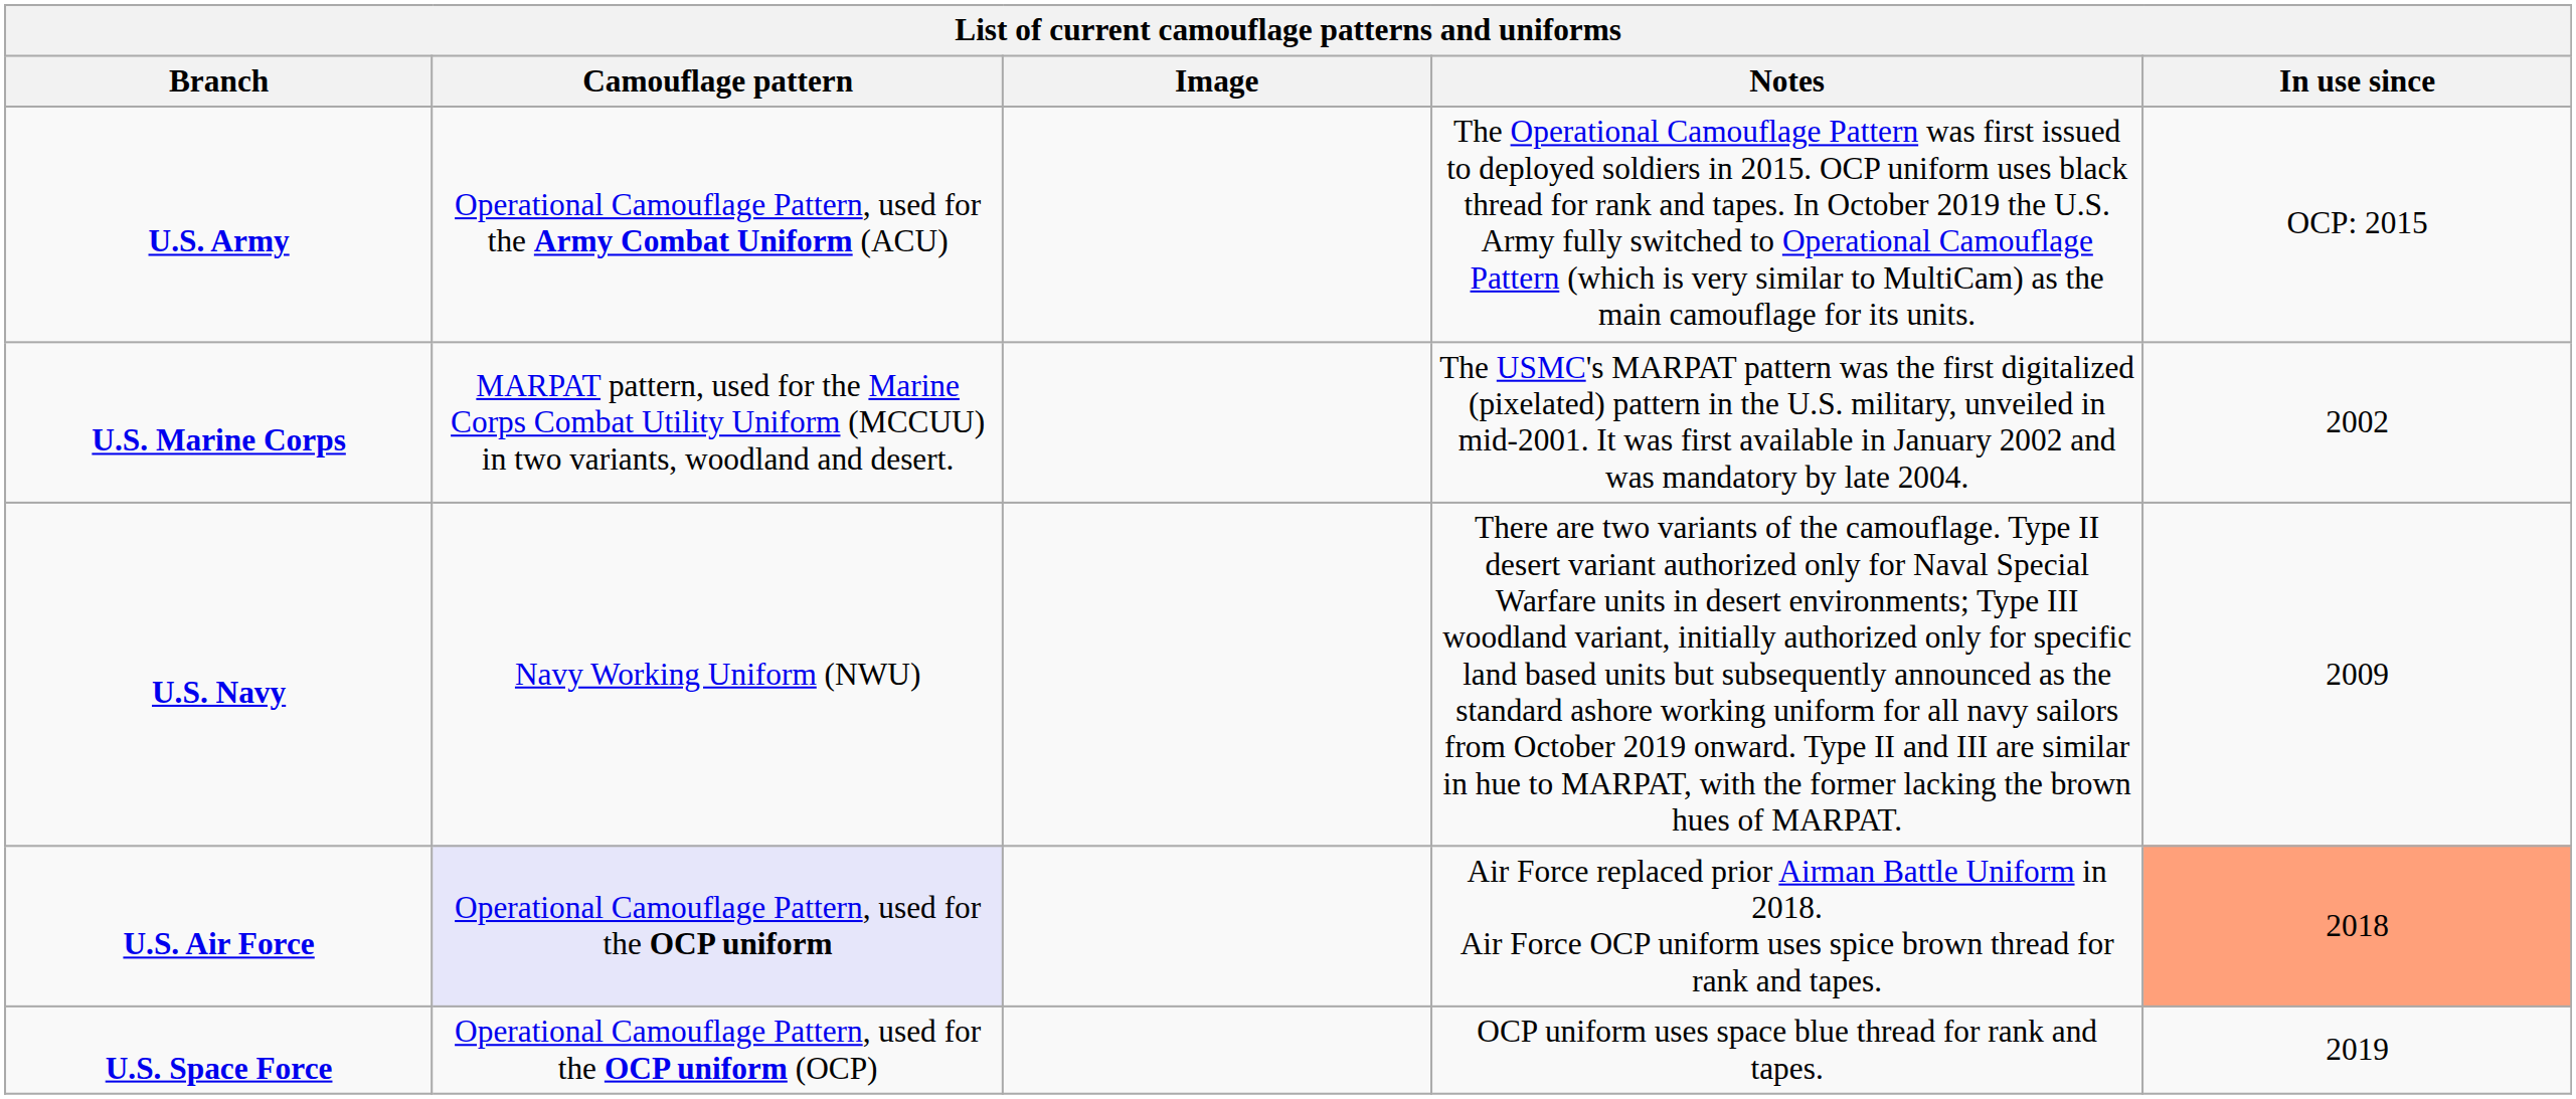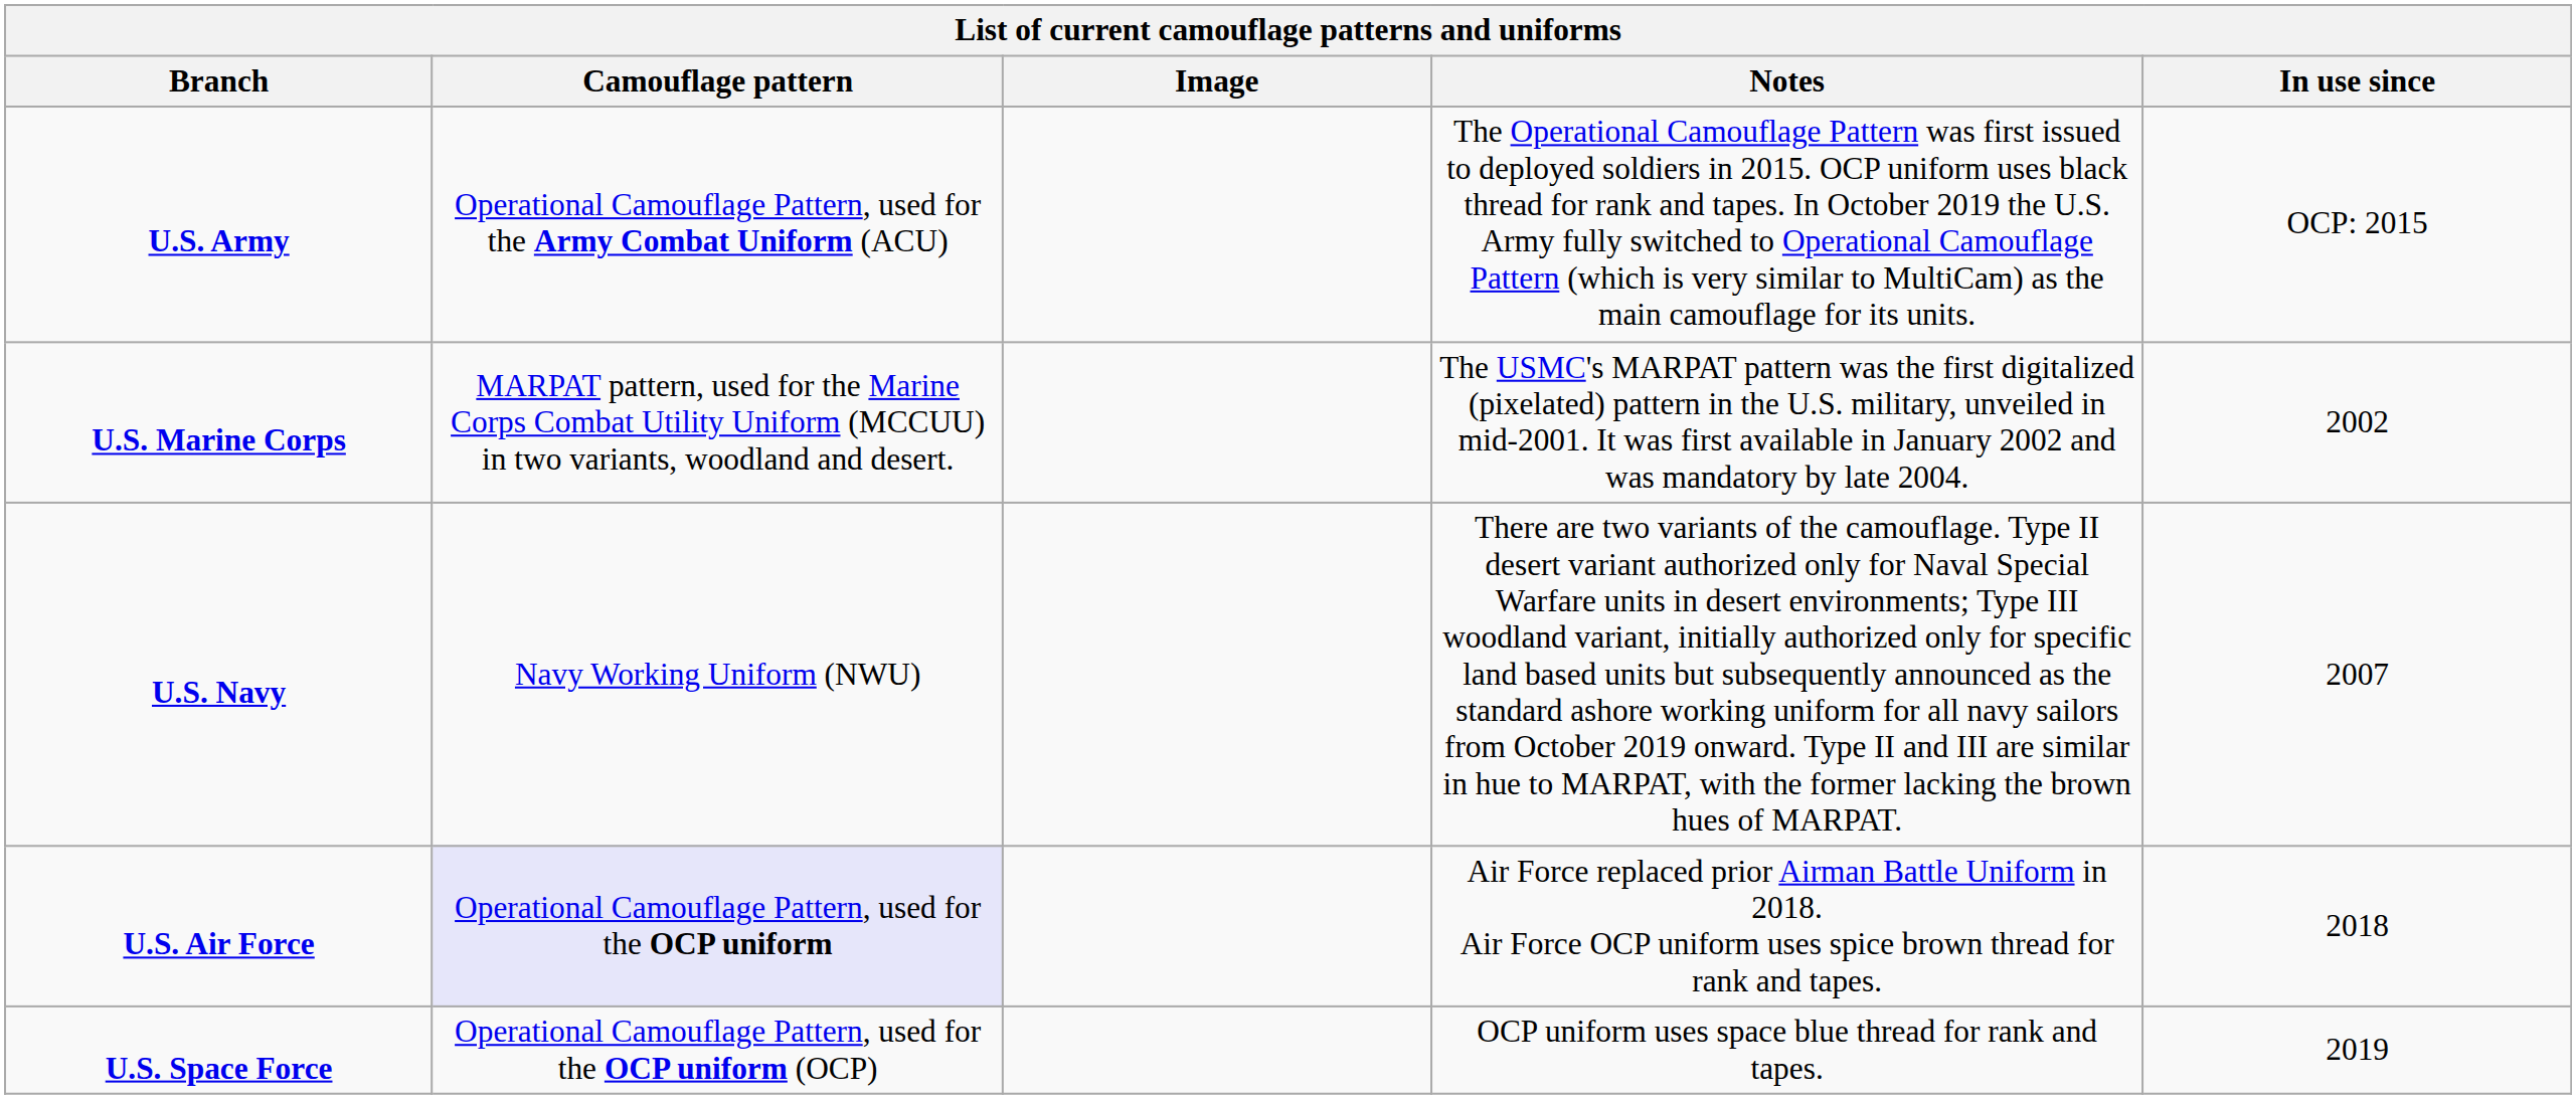 <table class=wikitable width=100% style="text-align:center; font-size:97%;">
 <tr>
 <th colspan=6>List of current camouflage patterns and uniforms</th>
 </tr>
 <tr>
 <th width=15%>Branch</th>
 <th width=20%>Camouflage pattern</th>
 <th width=15%>Image</th>
 <th width=25%>Notes</th>
 <th width=15%>In use since</th>
 </tr>
 <tr>
 <td><br><strong><a href='#'>U.S. Army</a></strong></td>
 <td><a href='#'>Operational Camouflage Pattern</a>, used for the <strong><a href='#'>Army Combat Uniform</a></strong> (ACU)<br></td>
 <td></td>
 <td>The <a href='#'>Operational Camouflage Pattern</a> was first issued to deployed soldiers in 2015. OCP uniform uses black thread for rank and tapes. In October 2019 the U.S. Army fully switched to <a href='#'>Operational Camouflage Pattern</a> (which is very similar to MultiCam) as the main camouflage for its units.</td>
 <td>OCP: 2015</td>
 </tr>
 <tr>
 <td><br><strong><a href='#'>U.S. Marine Corps</a></strong></td>
 <td><a href='#'>MARPAT</a> pattern, used for the <a href='#'>Marine Corps Combat Utility Uniform</a> (MCCUU) in two variants, woodland and desert.</td>
 <td> </td>
 <td>The <a href='#'>USMC</a>'s MARPAT pattern was the first digitalized (pixelated) pattern in the U.S. military, unveiled in mid-2001. It was first available in January 2002 and was mandatory by late 2004.</td>
 <td>2002</td>
 </tr>
 <tr>
 <td><br><strong><a href='#'>U.S. Navy</a></strong></td>
 <td><a href='#'>Navy Working Uniform</a> (NWU)</td>
 <td> </td>
 <td>There are two variants of the camouflage. Type II desert variant authorized only for Naval Special Warfare units in desert environments; Type III woodland variant, initially authorized only for specific land based units but subsequently announced as the standard ashore working uniform for all navy sailors from October 2019 onward. Type II and III are similar in hue to MARPAT, with the former lacking the brown hues of MARPAT.</td>
-<td>2009</td>
+<td>2007</td>
 </tr>
 <tr>
 <td><br><strong><a href='#'>U.S. Air Force</a></strong></td>
 <td style="background: lavender;"><a href='#'>Operational Camouflage Pattern</a>, used for the <strong>OCP uniform</strong></td>
 <td></td>
 <td>Air Force replaced prior <a href='#'>Airman Battle Uniform</a> in 2018.<br> Air Force OCP uniform uses spice brown thread for rank and tapes.</td>
-<td style="background: lightsalmon;">2018</td>
+<td>2018</td>
 </tr>
 <tr>
 <td><br><strong><a href='#'>U.S. Space Force</a></strong></td>
 <td><a href='#'>Operational Camouflage Pattern</a>, used for the <strong><a href='#'>OCP uniform</a></strong> (OCP)<br></td>
 <td></td>
 <td>OCP uniform uses space blue thread for rank and tapes.</td>
 <td>2019</td>
 </tr>
 </table>
